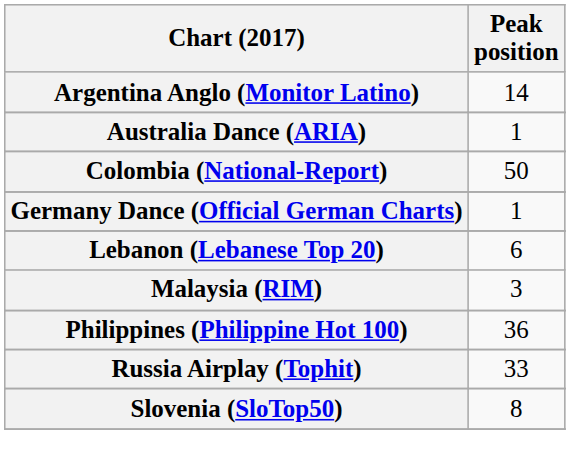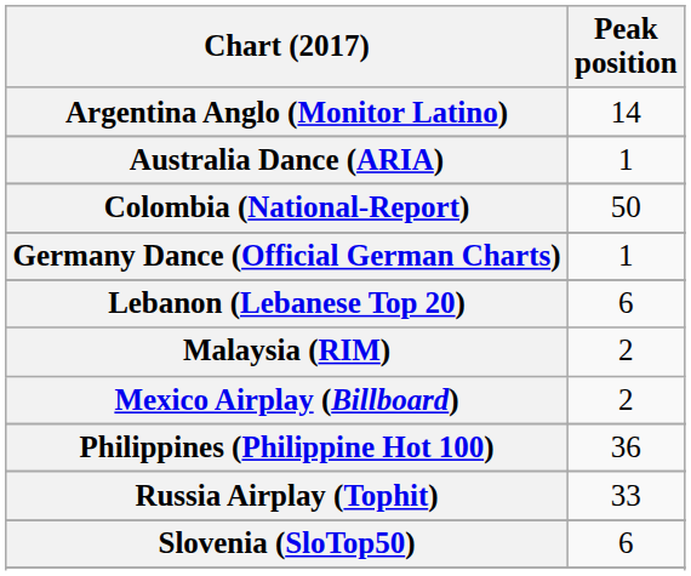 <table class="wikitable sortable plainrowheaders" style="text-align:center">
 <tr>
 <th scope="col">Chart (2017)</th>
 <th scope="col">Peak<br>position</th>
 </tr>
 <tr>
 <th scope="row">Argentina Anglo (<a href='#'>Monitor Latino</a>)</th>
 <td>14</td>
 </tr>
 <tr>
 </tr>
 <tr>
 <th scope="row">Australia Dance (<a href='#'>ARIA</a>)</th>
 <td>1</td>
 </tr>
 <tr>
 </tr>
 <tr>
 </tr>
 <tr>
 </tr>
 <tr>
 </tr>
 <tr>
 </tr>
 <tr>
 </tr>
 <tr>
 <th scope="row">Colombia (<a href='#'>National-Report</a>)</th>
 <td>50</td>
 </tr>
 <tr>
 </tr>
 <tr>
 </tr>
 <tr>
 </tr>
 <tr>
 </tr>
 <tr>
 </tr>
 <tr>
 </tr>
 <tr>
 <th scope="row">Germany Dance (<a href='#'>Official German Charts</a>)</th>
 <td>1</td>
 </tr>
 <tr>
 </tr>
 <tr>
 </tr>
 <tr>
 </tr>
 <tr>
 </tr>
 <tr>
 </tr>
 <tr>
 <th scope="row">Lebanon (<a href='#'>Lebanese Top 20</a>)</th>
 <td>6</td>
 </tr>
 <tr>
 <th scope="row">Malaysia (<a href='#'>RIM</a>)</th>
-<td>3</td>
+<td>2</td>
+</tr>
+<tr>
+<th scope="row"><a href='#'>Mexico Airplay</a> (<em><a href='#'>Billboard</a></em>)</th>
+<td>2</td>
 </tr>
 <tr>
 </tr>
 <tr>
 </tr>
 <tr>
 </tr>
 <tr>
 </tr>
 <tr>
 <th scope="row">Philippines (<a href='#'>Philippine Hot 100</a>)</th>
 <td>36</td>
 </tr>
 <tr>
 </tr>
 <tr>
 <th scope="row">Russia Airplay (<a href='#'>Tophit</a>)</th>
 <td>33</td>
 </tr>
 <tr>
 </tr>
 <tr>
 </tr>
 <tr>
 </tr>
 <tr>
 <th scope="row">Slovenia (<a href='#'>SloTop50</a>)</th>
-<td>8</td>
+<td>6</td>
 </tr>
 <tr>
 </tr>
 <tr>
 </tr>
 <tr>
 </tr>
 <tr>
 </tr>
 <tr>
 </tr>
 <tr>
 </tr>
 <tr>
 </tr>
 <tr>
 </tr>
 <tr>
 </tr>
 <tr>
 </tr>
 </table>
